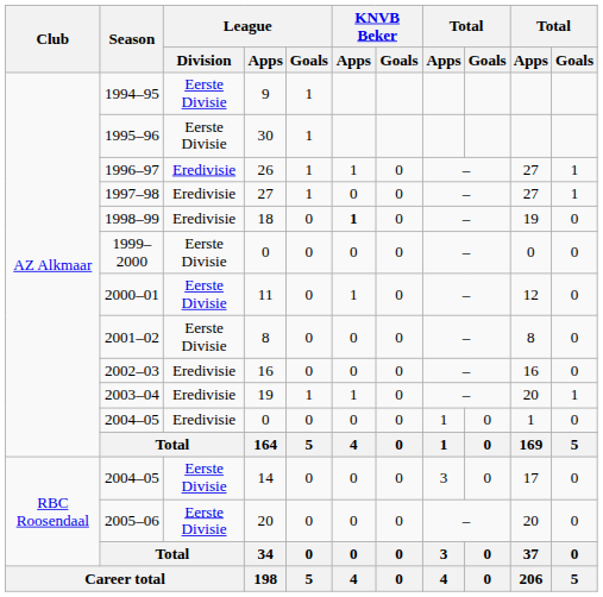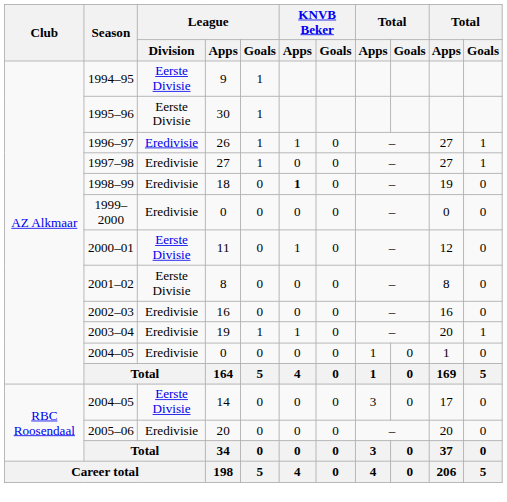 <table class="wikitable" style="text-align:center">
 <tr>
 <th rowspan="2">Club</th>
 <th rowspan="2">Season</th>
 <th colspan="3">League</th>
 <th colspan="2"><a href='#'>KNVB Beker</a></th>
 <th colspan="2">Total</th>
 <th colspan="2">Total</th>
 </tr>
 <tr>
 <th>Division</th>
 <th>Apps</th>
 <th>Goals</th>
 <th>Apps</th>
 <th>Goals</th>
 <th>Apps</th>
 <th>Goals</th>
 <th>Apps</th>
 <th>Goals</th>
 </tr>
 <tr>
 <td rowspan="12"><a href='#'>AZ Alkmaar</a></td>
 <td>1994–95</td>
 <td><a href='#'>Eerste Divisie</a></td>
 <td>9</td>
 <td>1</td>
 <td></td>
 <td></td>
 <td></td>
 <td></td>
 <td></td>
 <td></td>
 </tr>
 <tr>
 <td>1995–96</td>
 <td>Eerste Divisie</td>
 <td>30</td>
 <td>1</td>
 <td></td>
 <td></td>
 <td></td>
 <td></td>
 <td></td>
 <td></td>
 </tr>
 <tr>
 <td>1996–97</td>
 <td><a href='#'>Eredivisie</a></td>
 <td>26</td>
 <td>1</td>
 <td>1</td>
 <td>0</td>
 <td colspan="2">–</td>
 <td>27</td>
 <td>1</td>
 </tr>
 <tr>
 <td>1997–98</td>
 <td>Eredivisie</td>
 <td>27</td>
 <td>1</td>
 <td>0</td>
 <td>0</td>
 <td colspan="2">–</td>
 <td>27</td>
 <td>1</td>
 </tr>
 <tr>
 <td>1998–99</td>
 <td>Eredivisie</td>
 <td>18</td>
 <td>0</td>
 <td><strong>1</strong></td>
 <td>0</td>
 <td colspan="2">–</td>
 <td>19</td>
 <td>0</td>
 </tr>
 <tr>
 <td>1999–2000</td>
-<td>Eerste Divisie</td>
+<td>Eredivisie</td>
 <td>0</td>
 <td>0</td>
 <td>0</td>
 <td>0</td>
 <td colspan="2">–</td>
 <td>0</td>
 <td>0</td>
 </tr>
 <tr>
 <td>2000–01</td>
 <td><a href='#'>Eerste Divisie</a></td>
 <td>11</td>
 <td>0</td>
 <td>1</td>
 <td>0</td>
 <td colspan="2">–</td>
 <td>12</td>
 <td>0</td>
 </tr>
 <tr>
 <td>2001–02</td>
 <td>Eerste Divisie</td>
 <td>8</td>
 <td>0</td>
 <td>0</td>
 <td>0</td>
 <td colspan="2">–</td>
 <td>8</td>
 <td>0</td>
 </tr>
 <tr>
 <td>2002–03</td>
 <td>Eredivisie</td>
 <td>16</td>
 <td>0</td>
 <td>0</td>
 <td>0</td>
 <td colspan="2">–</td>
 <td>16</td>
 <td>0</td>
 </tr>
 <tr>
 <td>2003–04</td>
 <td>Eredivisie</td>
 <td>19</td>
 <td>1</td>
 <td>1</td>
 <td>0</td>
 <td colspan="2">–</td>
 <td>20</td>
 <td>1</td>
 </tr>
 <tr>
 <td>2004–05</td>
 <td>Eredivisie</td>
 <td>0</td>
 <td>0</td>
 <td>0</td>
 <td>0</td>
 <td>1</td>
 <td>0</td>
 <td>1</td>
 <td>0</td>
 </tr>
 <tr>
 <th colspan="2">Total</th>
 <th>164</th>
 <th>5</th>
 <th>4</th>
 <th>0</th>
 <th>1</th>
 <th>0</th>
 <th>169</th>
 <th>5</th>
 </tr>
 <tr>
 <td rowspan="3"><a href='#'>RBC Roosendaal</a></td>
 <td>2004–05</td>
 <td><a href='#'>Eerste Divisie</a></td>
 <td>14</td>
 <td>0</td>
 <td>0</td>
 <td>0</td>
 <td>3</td>
 <td>0</td>
 <td>17</td>
 <td>0</td>
 </tr>
 <tr>
 <td>2005–06</td>
-<td><a href='#'>Eerste Divisie</a></td>
+<td>Eredivisie</td>
 <td>20</td>
 <td>0</td>
 <td>0</td>
 <td>0</td>
 <td colspan="2">–</td>
 <td>20</td>
 <td>0</td>
 </tr>
 <tr>
 <th colspan="2">Total</th>
 <th>34</th>
 <th>0</th>
 <th>0</th>
 <th>0</th>
 <th>3</th>
 <th>0</th>
 <th>37</th>
 <th>0</th>
 </tr>
 <tr>
 <th colspan="3">Career total</th>
 <th>198</th>
 <th>5</th>
 <th>4</th>
 <th>0</th>
 <th>4</th>
 <th>0</th>
 <th>206</th>
 <th>5</th>
 </tr>
 </table>
